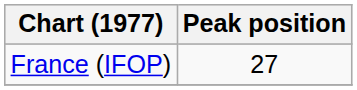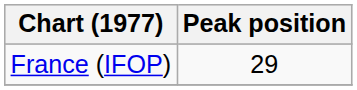 <table class="wikitable sortable">
 <tr>
 <th>Chart (1977)</th>
 <th>Peak position</th>
 </tr>
 <tr>
 <td><a href='#'>France</a> (<a href='#'>IFOP</a>)</td>
-<td align="center">27</td>
+<td align="center">29</td>
 </tr>
 <tr>
 </tr>
 </table>
